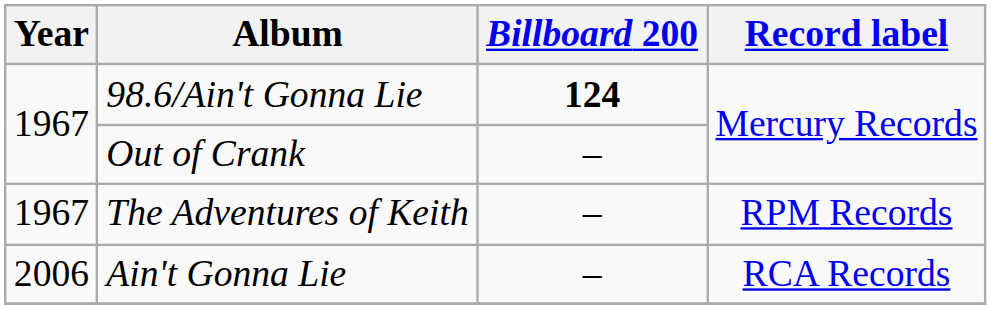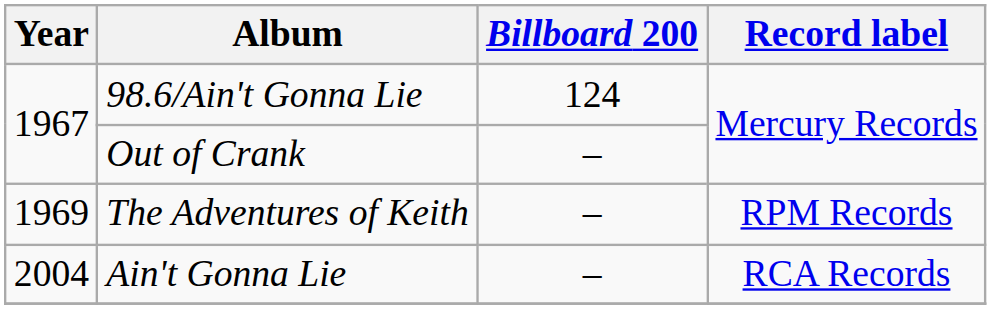 <table class="wikitable" style=text-align:center;>
 <tr>
 <th>Year</th>
 <th>Album</th>
 <th><a href='#'><em>Billboard</em> 200</a></th>
 <th><a href='#'>Record label</a></th>
 </tr>
 <tr>
 <td rowspan="2">1967</td>
 <td align=left><em>98.6/Ain't Gonna Lie</em></td>
-<td><strong>124</strong></td>
+<td>124</td>
 <td rowspan="2"><a href='#'>Mercury Records</a></td>
 </tr>
 <tr>
 <td align=left><em>Out of Crank</em></td>
 <td>–</td>
 </tr>
 <tr>
-<td rowspan="1">1967</td>
+<td rowspan="1">1969</td>
 <td align=left><em>The Adventures of Keith</em></td>
 <td>–</td>
 <td rowspan="1"><a href='#'>RPM Records</a></td>
 </tr>
 <tr>
-<td rowspan="1">2006</td>
+<td rowspan="1">2004</td>
 <td align=left><em>Ain't Gonna Lie</em></td>
 <td>–</td>
 <td rowspan="1"><a href='#'>RCA Records</a></td>
 </tr>
 <tr>
 </tr>
 </table>
